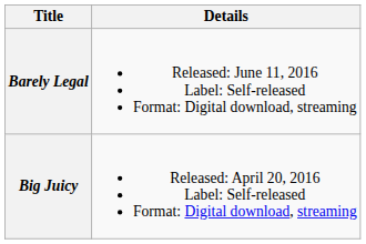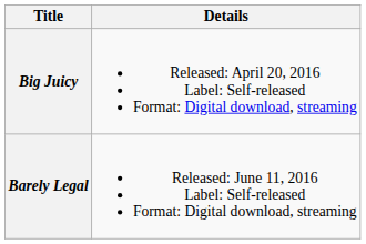 <table class="wikitable plainrowheaders" style="text-align:center;">
 <tr>
 <th scope="col" rowspan="1">Title</th>
 <th scope="col" rowspan="1">Details</th>
 </tr>
 <tr>
+<th scope="row"><em>Big Juicy</em></th>
+<td><br><ul><li>Released: April 20, 2016</li><li>Label: Self-released</li><li>Format: <a href='#'>Digital download</a>, <a href='#'>streaming</a></li></ul></td>
+</tr>
+<tr>
 <th scope="row"><em>Barely Legal</em></th>
 <td><br><ul><li>Released: June 11, 2016</li><li>Label: Self-released</li><li>Format: Digital download, streaming</li></ul></td>
 </tr>
-<tr>
-<th scope="row"><em>Big Juicy</em></th>
-<td><br><ul><li>Released: April 20, 2016</li><li>Label: Self-released</li><li>Format: <a href='#'>Digital download</a>, <a href='#'>streaming</a></li></ul></td>
-</tr>
 </table>
